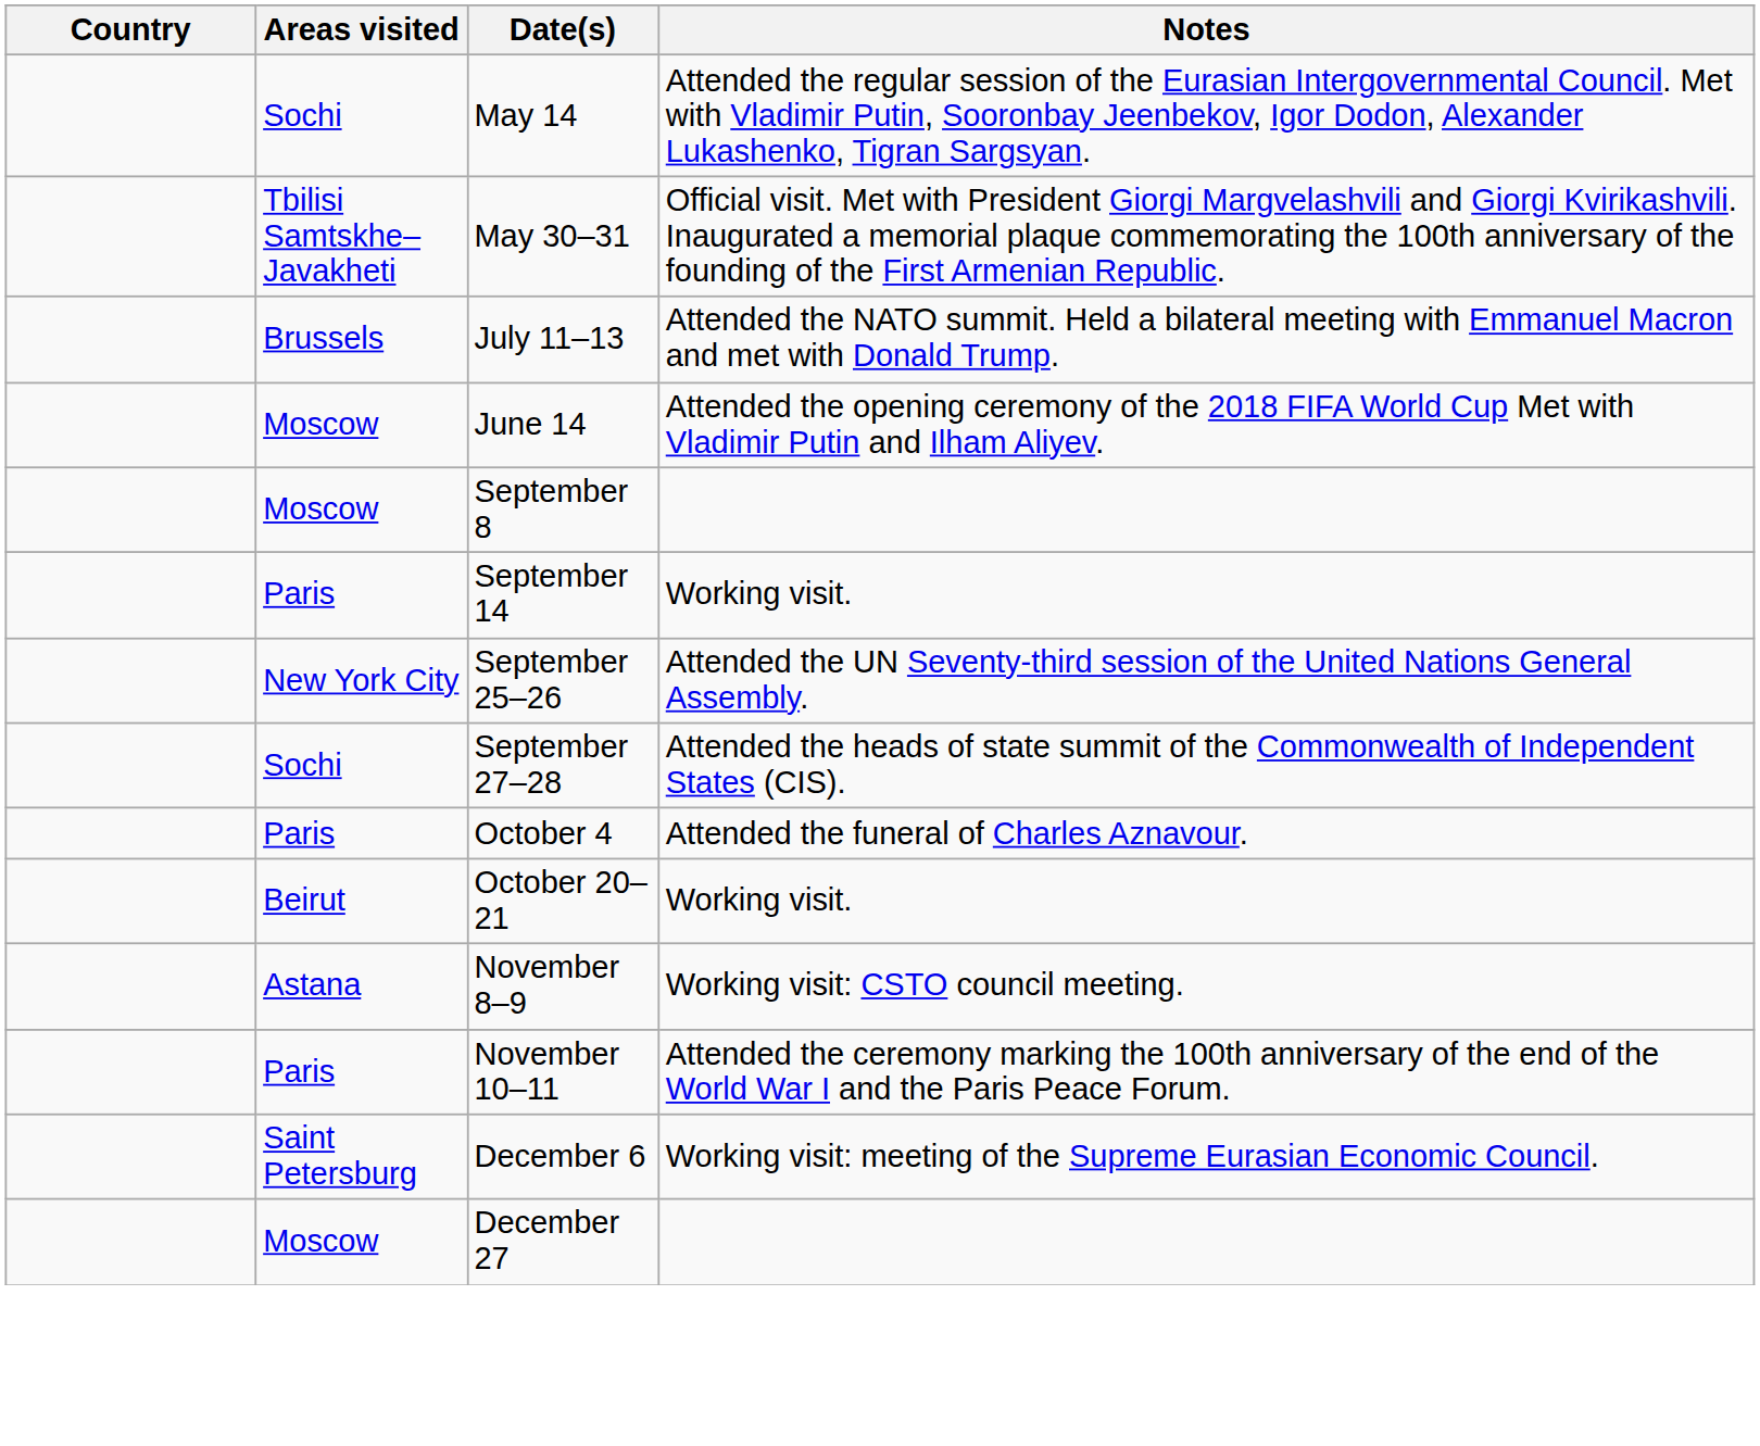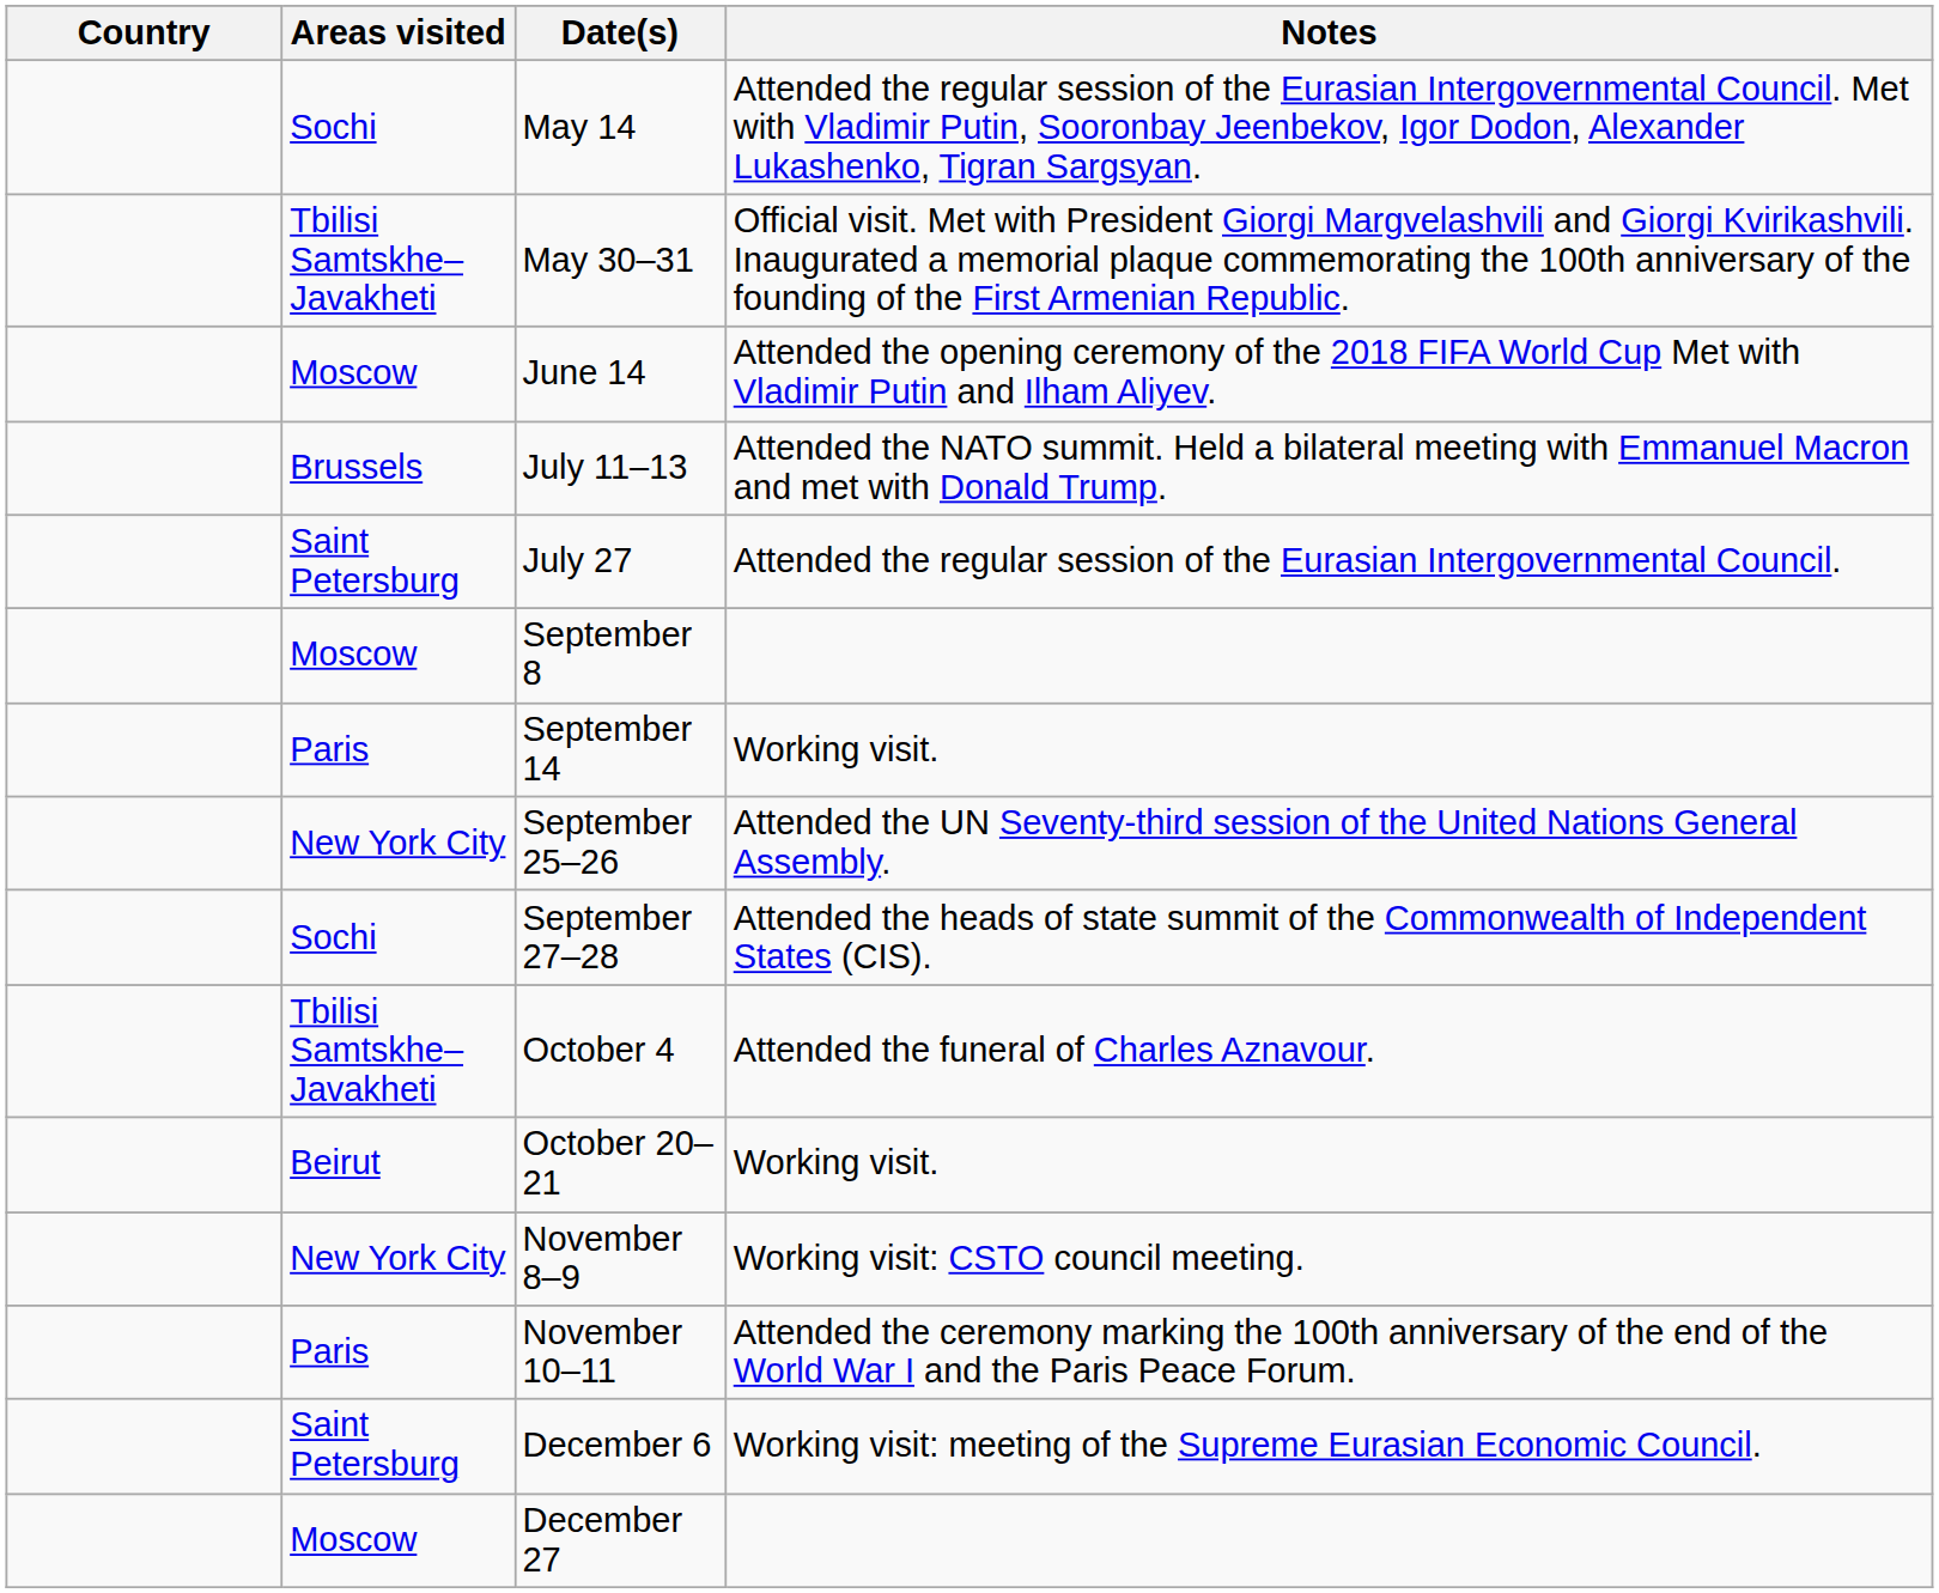 <table class="wikitable" style="margin: 1em auto 1em auto">
 <tr>
 <th style="width:120px;">Country</th>
 <th style="width:100px;">Areas visited</th>
 <th style="width:90px;">Date(s)</th>
 <th style="width:550px;">Notes</th>
 </tr>
 <tr>
 <td></td>
 <td><a href='#'>Sochi</a></td>
 <td>May 14</td>
 <td> Attended the regular session of the <a href='#'>Eurasian Intergovernmental Council</a>.  Met with <a href='#'>Vladimir Putin</a>, <a href='#'>Sooronbay Jeenbekov</a>, <a href='#'>Igor Dodon</a>, <a href='#'>Alexander Lukashenko</a>, <a href='#'>Tigran Sargsyan</a>.</td>
 </tr>
 <tr>
 <td></td>
 <td><a href='#'>Tbilisi</a><br><a href='#'>Samtskhe–Javakheti</a></td>
 <td>May 30–31</td>
 <td>Official visit. Met with President <a href='#'>Giorgi Margvelashvili</a> and <a href='#'>Giorgi Kvirikashvili</a>. Inaugurated a memorial plaque commemorating the 100th anniversary of the founding of the <a href='#'>First Armenian Republic</a>.</td>
 </tr>
 <tr>
 <td></td>
+<td><a href='#'>Moscow</a></td>
+<td>June 14</td>
+<td>Attended the opening ceremony of the <a href='#'>2018 FIFA World Cup</a> Met with <a href='#'>Vladimir Putin</a> and <a href='#'>Ilham Aliyev</a>.</td>
+</tr>
+<tr>
+<td></td>
 <td><a href='#'>Brussels</a></td>
 <td>July 11–13</td>
 <td>Attended the NATO summit. Held a bilateral meeting with <a href='#'>Emmanuel Macron</a> and met with <a href='#'>Donald Trump</a>.</td>
 </tr>
 <tr>
 <td></td>
-<td><a href='#'>Moscow</a></td>
-<td>June 14</td>
-<td>Attended the opening ceremony of the <a href='#'>2018 FIFA World Cup</a> Met with <a href='#'>Vladimir Putin</a> and <a href='#'>Ilham Aliyev</a>.</td>
+<td><a href='#'>Saint Petersburg</a></td>
+<td>July 27</td>
+<td>Attended the regular session of the <a href='#'>Eurasian Intergovernmental Council</a>.</td>
 </tr>
 <tr>
 <td></td>
 <td><a href='#'>Moscow</a></td>
 <td>September 8</td>
 <td></td>
 </tr>
 <tr>
 <td></td>
 <td><a href='#'>Paris</a></td>
 <td>September 14</td>
 <td>Working visit.</td>
 </tr>
 <tr>
 <td></td>
 <td><a href='#'>New York City</a></td>
 <td>September 25–26</td>
 <td>Attended the UN <a href='#'>Seventy-third session of the United Nations General Assembly</a>.</td>
 </tr>
 <tr>
 <td></td>
 <td><a href='#'>Sochi</a></td>
 <td>September 27–28</td>
 <td>Attended the heads of state summit of the <a href='#'>Commonwealth of Independent States</a> (CIS).</td>
 </tr>
 <tr>
 <td></td>
-<td><a href='#'>Paris</a></td>
+<td><a href='#'>Tbilisi</a><br><a href='#'>Samtskhe–Javakheti</a></td>
 <td>October 4</td>
 <td>Attended the funeral of <a href='#'>Charles Aznavour</a>.</td>
 </tr>
 <tr>
 <td></td>
 <td><a href='#'>Beirut</a></td>
 <td>October 20–21</td>
 <td>Working visit.</td>
 </tr>
 <tr>
 <td></td>
-<td><a href='#'>Astana</a></td>
+<td><a href='#'>New York City</a></td>
 <td>November 8–9</td>
 <td>Working visit: <a href='#'>CSTO</a> council meeting.</td>
 </tr>
 <tr>
 <td></td>
 <td><a href='#'>Paris</a></td>
 <td>November 10–11</td>
 <td>Attended the ceremony marking the 100th anniversary of the end of the <a href='#'>World War I</a> and the Paris Peace Forum.</td>
 </tr>
 <tr>
 <td></td>
 <td><a href='#'>Saint Petersburg</a></td>
 <td>December 6</td>
 <td>Working visit: meeting of the <a href='#'>Supreme Eurasian Economic Council</a>.</td>
 </tr>
 <tr>
 <td></td>
 <td><a href='#'>Moscow</a></td>
 <td>December 27</td>
 <td></td>
 </tr>
 </table>
